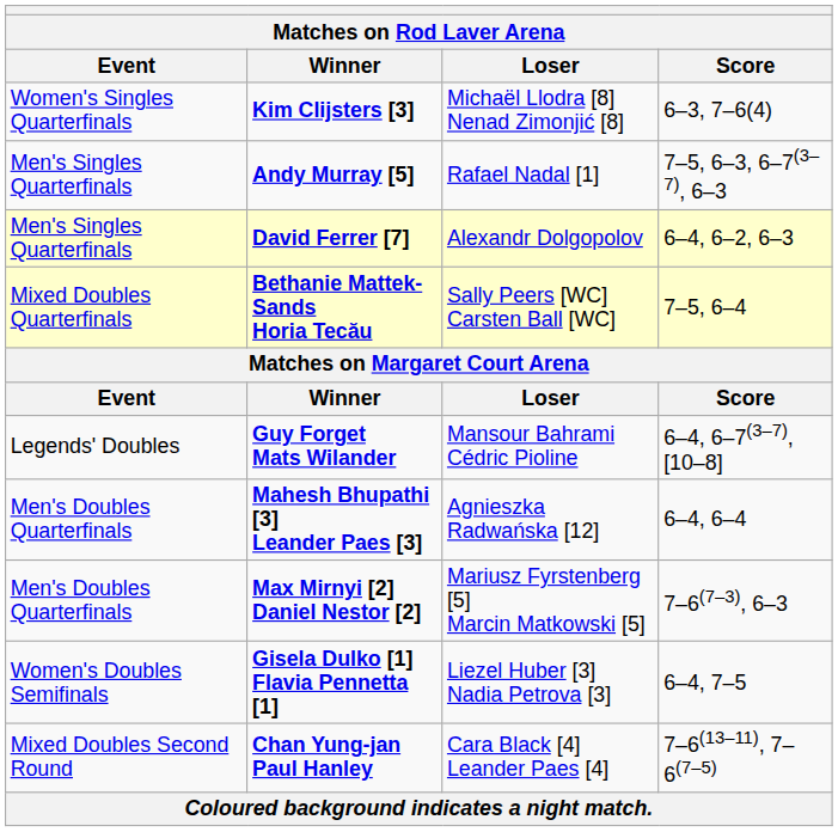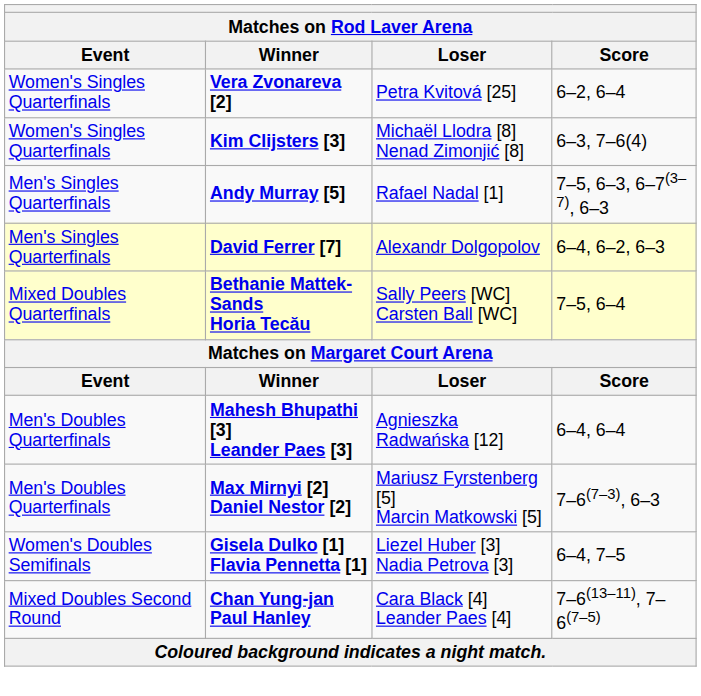 <table class="wikitable collapsible" style="margin:1em auto;">
 <tr>
 <th colspan=4></th>
 </tr>
 <tr>
 <th colspan=4><strong>Matches on <a href='#'>Rod Laver Arena</a></strong></th>
 </tr>
 <tr>
 <th>Event</th>
 <th>Winner</th>
 <th>Loser</th>
 <th>Score</th>
+</tr>
+<tr align=left>
+<td><a href='#'>Women's Singles Quarterfinals</a></td>
+<td> <strong><a href='#'>Vera Zvonareva</a> [2]</strong></td>
+<td> <a href='#'>Petra Kvitová</a> [25]</td>
+<td>6–2, 6–4</td>
 </tr>
 <tr align=left>
 <td><a href='#'>Women's Singles Quarterfinals</a></td>
 <td> <strong><a href='#'>Kim Clijsters</a> [3]</strong></td>
 <td> <a href='#'>Michaël Llodra</a> [8] <br>  <a href='#'>Nenad Zimonjić</a> [8]</td>
 <td>6–3, 7–6(4)</td>
 </tr>
 <tr align=left>
 <td><a href='#'>Men's Singles Quarterfinals</a></td>
 <td><strong> <a href='#'>Andy Murray</a> [5]</strong></td>
 <td> <a href='#'>Rafael Nadal</a> [1]</td>
 <td>7–5, 6–3, 6–7<sup>(3–7)</sup>, 6–3</td>
 </tr>
 <tr style="text-align:left; background:#ffc;">
 <td><a href='#'>Men's Singles Quarterfinals</a></td>
 <td><strong> <a href='#'>David Ferrer</a> [7]</strong></td>
 <td> <a href='#'>Alexandr Dolgopolov</a></td>
 <td>6–4, 6–2, 6–3</td>
 </tr>
 <tr style="text-align:left; background:#ffc;">
 <td><a href='#'>Mixed Doubles Quarterfinals</a></td>
 <td><strong> <a href='#'>Bethanie Mattek-Sands</a> <br>  <a href='#'>Horia Tecău</a></strong></td>
 <td> <a href='#'>Sally Peers</a> [WC] <br>  <a href='#'>Carsten Ball</a> [WC]</td>
 <td>7–5, 6–4</td>
 </tr>
 <tr>
 <th colspan=4><strong>Matches on <a href='#'>Margaret Court Arena</a></strong></th>
 </tr>
 <tr>
 <th>Event</th>
 <th>Winner</th>
 <th>Loser</th>
 <th>Score</th>
 </tr>
 <tr align=left>
-<td>Legends' Doubles</td>
-<td> <strong><a href='#'>Guy Forget</a> <br>  <a href='#'>Mats Wilander</a></strong></td>
-<td> <a href='#'>Mansour Bahrami</a> <br>  <a href='#'>Cédric Pioline</a></td>
-<td>6–4, 6–7<sup>(3–7)</sup>, [10–8]</td>
-</tr>
-<tr align=left>
 <td><a href='#'>Men's Doubles Quarterfinals</a></td>
 <td> <strong><a href='#'>Mahesh Bhupathi</a> [3] <br>  <a href='#'>Leander Paes</a> [3]</strong></td>
 <td> <a href='#'>Agnieszka Radwańska</a> [12]</td>
 <td>6–4, 6–4</td>
 </tr>
 <tr align=left>
 <td><a href='#'>Men's Doubles Quarterfinals</a></td>
 <td> <strong><a href='#'>Max Mirnyi</a> [2]</strong><br> <strong><a href='#'>Daniel Nestor</a> [2]</strong></td>
 <td> <a href='#'>Mariusz Fyrstenberg</a> [5]<br> <a href='#'>Marcin Matkowski</a> [5]</td>
 <td>7–6<sup>(7–3)</sup>, 6–3</td>
 </tr>
 <tr align=left>
 <td><a href='#'>Women's Doubles Semifinals</a></td>
 <td> <strong><a href='#'>Gisela Dulko</a> [1]</strong><br> <strong><a href='#'>Flavia Pennetta</a> [1]</strong></td>
 <td> <a href='#'>Liezel Huber</a> [3]<br> <a href='#'>Nadia Petrova</a> [3]</td>
 <td>6–4, 7–5</td>
 </tr>
 <tr align=left>
 <td><a href='#'>Mixed Doubles Second Round</a></td>
 <td> <strong><a href='#'>Chan Yung-jan</a></strong> <br>  <strong><a href='#'>Paul Hanley</a></strong></td>
 <td> <a href='#'>Cara Black</a> [4] <br>  <a href='#'>Leander Paes</a> [4]</td>
 <td>7–6<sup>(13–11)</sup>, 7–6<sup>(7–5)</sup></td>
 </tr>
 <tr>
 <th colspan=4><em>Coloured background indicates a night match.</em></th>
 </tr>
 </table>
